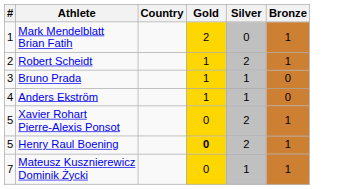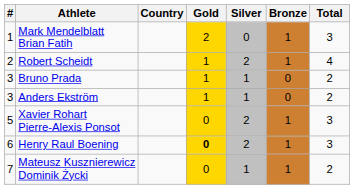 <table class="wikitable">
 <tr>
 <th>#</th>
 <th>Athlete</th>
 <th>Country</th>
 <th width="50">Gold</th>
 <th width="50">Silver</th>
 <th width="50">Bronze</th>
+<th width="50">Total</th>
 </tr>
 <tr align="center">
 <td>1</td>
 <td align="left"><a href='#'>Mark Mendelblatt</a><br><a href='#'>Brian Fatih</a></td>
 <td align="left"></td>
 <td style="background:#FFD700;">2</td>
 <td style="background:#C0C0C0;">0</td>
 <td style="background:#CD7F32;">1</td>
+<td>3</td>
 </tr>
 <tr align="center">
 <td>2</td>
 <td align="left"><a href='#'>Robert Scheidt</a></td>
 <td align="left"></td>
 <td style="background:#FFD700;">1</td>
 <td style="background:#C0C0C0;">2</td>
 <td style="background:#CD7F32;">1</td>
+<td>4</td>
 </tr>
 <tr align="center">
 <td>3</td>
 <td align="left"><a href='#'>Bruno Prada</a></td>
 <td align="left"></td>
 <td style="background:#FFD700;">1</td>
 <td style="background:#C0C0C0;">1</td>
 <td style="background:#CD7F32;">0</td>
+<td>2</td>
 </tr>
 <tr align="center">
-<td>4</td>
+<td>3</td>
 <td align="left"><a href='#'>Anders Ekström</a></td>
 <td align="left"></td>
 <td style="background:#FFD700;">1</td>
 <td style="background:#C0C0C0;">1</td>
 <td style="background:#CD7F32;">0</td>
+<td>2</td>
 </tr>
 <tr align="center">
 <td>5</td>
 <td align="left"><a href='#'>Xavier Rohart</a><br><a href='#'>Pierre-Alexis Ponsot</a></td>
 <td align="left"></td>
 <td style="background:#FFD700;">0</td>
 <td style="background:#C0C0C0;">2</td>
 <td style="background:#CD7F32;">1</td>
+<td>3</td>
 </tr>
 <tr align="center">
-<td>5</td>
+<td>6</td>
 <td align="left"><a href='#'>Henry Raul Boening</a></td>
 <td align="left"></td>
 <td style="background:#FFD700;"><strong>0</strong></td>
 <td style="background:#C0C0C0;">2</td>
 <td style="background:#CD7F32;">1</td>
+<td>3</td>
 </tr>
 <tr align="center">
 <td>7</td>
 <td align="left"><a href='#'>Mateusz Kusznierewicz</a><br><a href='#'>Dominik Życki</a></td>
 <td align="left"></td>
 <td style="background:#FFD700;">0</td>
 <td style="background:#C0C0C0;">1</td>
 <td style="background:#CD7F32;">1</td>
+<td>2</td>
 </tr>
 </table>
